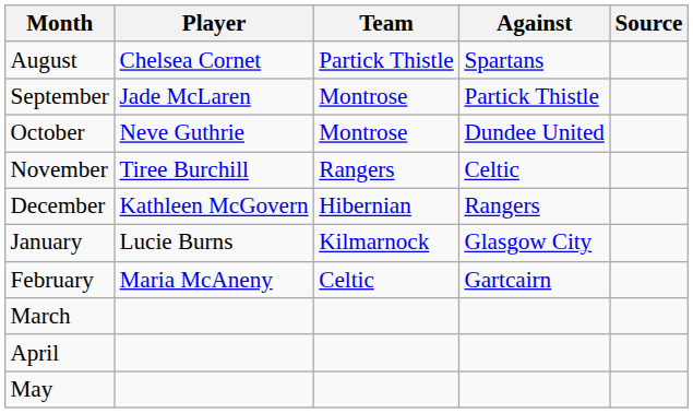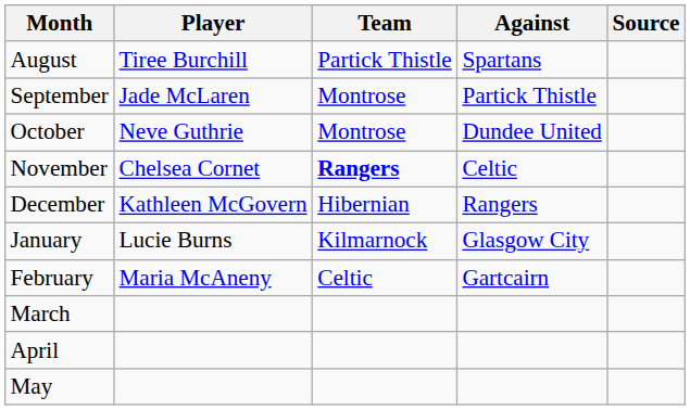 <table class="wikitable sortable">
 <tr>
 <th>Month</th>
 <th>Player</th>
 <th>Team</th>
 <th>Against</th>
 <th>Source</th>
 </tr>
 <tr>
 <td>August</td>
-<td> <a href='#'>Chelsea Cornet</a></td>
+<td> <a href='#'>Tiree Burchill</a></td>
 <td><a href='#'>Partick Thistle</a></td>
 <td><a href='#'>Spartans</a></td>
 <td></td>
 </tr>
 <tr>
 <td>September</td>
 <td> <a href='#'>Jade McLaren</a></td>
 <td><a href='#'>Montrose</a></td>
 <td><a href='#'>Partick Thistle</a></td>
 <td></td>
 </tr>
 <tr>
 <td>October</td>
 <td> <a href='#'>Neve Guthrie</a></td>
 <td><a href='#'>Montrose</a></td>
 <td><a href='#'>Dundee United</a></td>
 <td></td>
 </tr>
 <tr>
 <td>November</td>
-<td> <a href='#'>Tiree Burchill</a></td>
-<td><a href='#'>Rangers</a></td>
+<td> <a href='#'>Chelsea Cornet</a></td>
+<td><strong><a href='#'>Rangers</a></strong></td>
 <td><a href='#'>Celtic</a></td>
 <td></td>
 </tr>
 <tr>
 <td>December</td>
 <td> <a href='#'>Kathleen McGovern</a></td>
 <td><a href='#'>Hibernian</a></td>
 <td><a href='#'>Rangers</a></td>
 <td></td>
 </tr>
 <tr>
 <td>January</td>
 <td> Lucie Burns</td>
 <td><a href='#'>Kilmarnock</a></td>
 <td><a href='#'>Glasgow City</a></td>
 <td></td>
 </tr>
 <tr>
 <td>February</td>
 <td> <a href='#'>Maria McAneny</a></td>
 <td><a href='#'>Celtic</a></td>
 <td><a href='#'>Gartcairn</a></td>
 <td></td>
 </tr>
 <tr>
 <td>March</td>
 <td></td>
 <td></td>
 <td></td>
 <td></td>
 </tr>
 <tr>
 <td>April</td>
 <td></td>
 <td></td>
 <td></td>
 <td></td>
 </tr>
 <tr>
 <td>May</td>
 <td></td>
 <td></td>
 <td></td>
 <td></td>
 </tr>
 </table>
